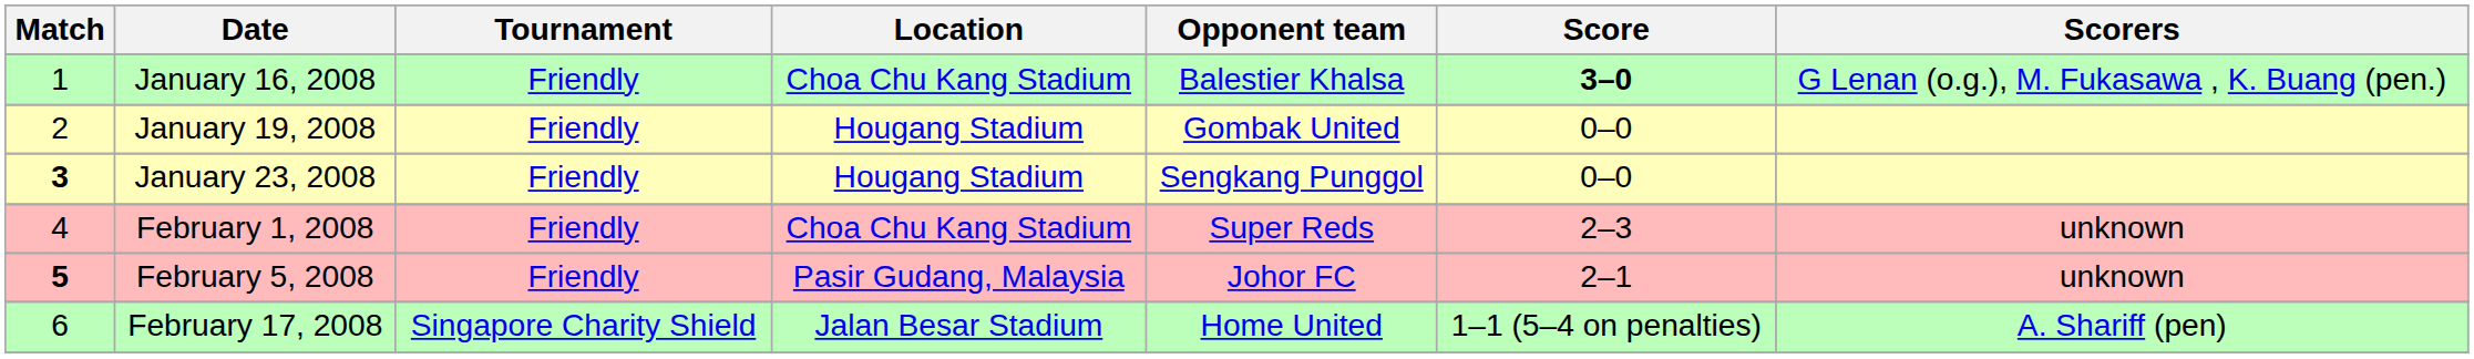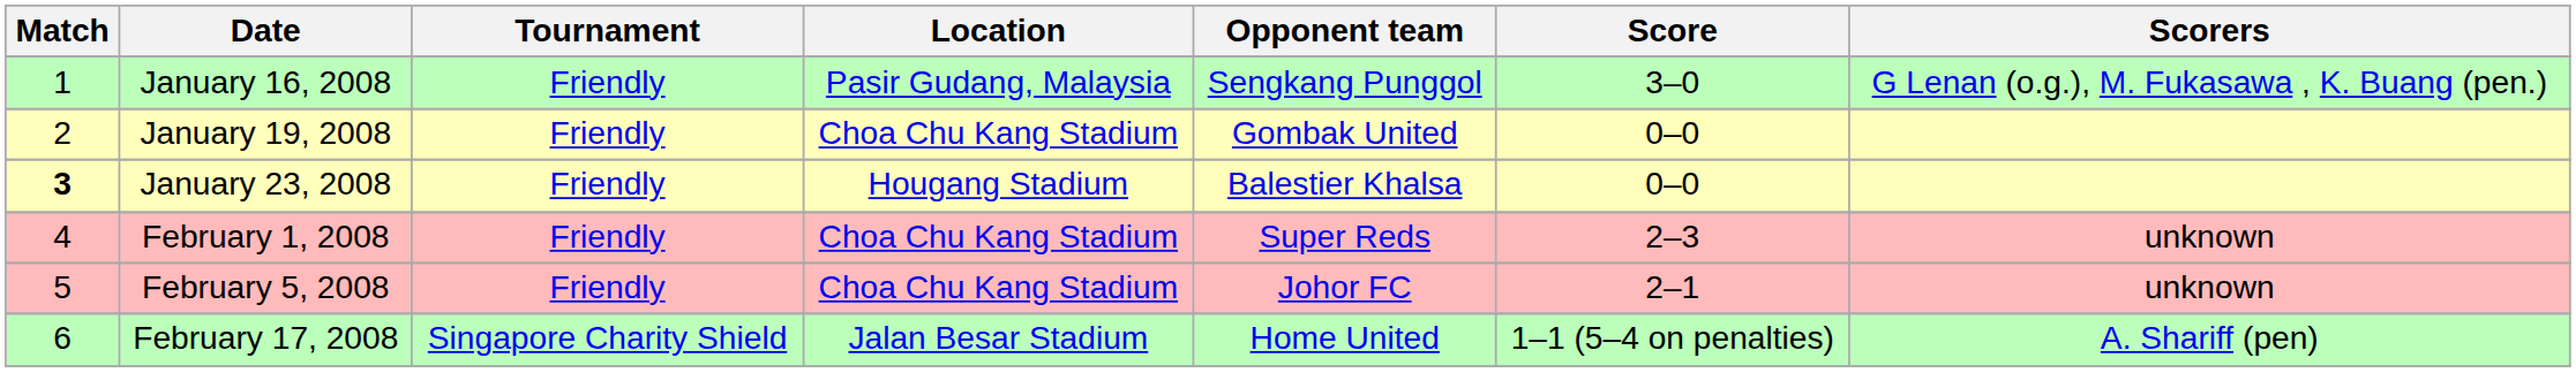 <table class="wikitable" width=100%>
 <tr>
 <th>Match</th>
 <th>Date</th>
 <th>Tournament</th>
 <th>Location</th>
 <th>Opponent team</th>
 <th>Score</th>
 <th>Scorers</th>
 </tr>
 <tr>
 </tr>
 <tr bgcolor="#bbffbb">
 <td style="text-align: center">1</td>
 <td style="text-align: center">January 16, 2008</td>
 <td style="text-align: center"><a href='#'>Friendly</a></td>
-<td style="text-align: center"><a href='#'>Choa Chu Kang Stadium</a></td>
-<td style="text-align: center"><a href='#'>Balestier Khalsa</a></td>
-<td style="text-align: center"><strong>3–0</strong></td>
+<td style="text-align: center"><a href='#'>Pasir Gudang, Malaysia</a></td>
+<td style="text-align: center"><a href='#'>Sengkang Punggol</a></td>
+<td style="text-align: center">3–0</td>
 <td style="text-align: center"><a href='#'>G Lenan</a>  (o.g.), <a href='#'>M. Fukasawa</a> , <a href='#'>K. Buang</a>  (pen.)</td>
 </tr>
 <tr>
 </tr>
 <tr bgcolor="#ffffbb">
 <td style="text-align: center">2</td>
 <td style="text-align: center">January 19, 2008</td>
 <td style="text-align: center"><a href='#'>Friendly</a></td>
-<td style="text-align: center"><a href='#'>Hougang Stadium</a></td>
+<td style="text-align: center"><a href='#'>Choa Chu Kang Stadium</a></td>
 <td style="text-align: center"><a href='#'>Gombak United</a></td>
 <td style="text-align: center">0–0</td>
 <td style="text-align: center"></td>
 </tr>
 <tr>
 </tr>
 <tr bgcolor="#ffffbb">
 <td style="text-align: center"><strong>3</strong></td>
 <td style="text-align: center">January 23, 2008</td>
 <td style="text-align: center"><a href='#'>Friendly</a></td>
 <td style="text-align: center"><a href='#'>Hougang Stadium</a></td>
-<td style="text-align: center"><a href='#'>Sengkang Punggol</a></td>
+<td style="text-align: center"><a href='#'>Balestier Khalsa</a></td>
 <td style="text-align: center">0–0</td>
 <td style="text-align: center"></td>
 </tr>
 <tr>
 </tr>
 <tr bgcolor="#ffbbbb">
 <td style="text-align: center">4</td>
 <td style="text-align: center">February 1, 2008</td>
 <td style="text-align: center"><a href='#'>Friendly</a></td>
 <td style="text-align: center"><a href='#'>Choa Chu Kang Stadium</a></td>
 <td style="text-align: center"><a href='#'>Super Reds</a></td>
 <td style="text-align: center">2–3</td>
 <td style="text-align: center">unknown</td>
 </tr>
 <tr>
 </tr>
 <tr bgcolor="#ffbbbb">
-<td style="text-align: center"><strong>5</strong></td>
+<td style="text-align: center">5</td>
 <td style="text-align: center">February 5, 2008</td>
 <td style="text-align: center"><a href='#'>Friendly</a></td>
-<td style="text-align: center"><a href='#'>Pasir Gudang, Malaysia</a></td>
+<td style="text-align: center"><a href='#'>Choa Chu Kang Stadium</a></td>
 <td style="text-align: center"><a href='#'>Johor FC</a></td>
 <td style="text-align: center">2–1</td>
 <td style="text-align: center">unknown</td>
 </tr>
 <tr>
 </tr>
 <tr bgcolor="#bbffbb">
 <td style="text-align: center">6</td>
 <td style="text-align: center">February 17, 2008</td>
 <td style="text-align: center"><a href='#'>Singapore Charity Shield</a></td>
 <td style="text-align: center"><a href='#'>Jalan Besar Stadium</a></td>
 <td style="text-align: center"><a href='#'>Home United</a></td>
 <td style="text-align: center">1–1 (5–4 on penalties)</td>
 <td style="text-align: center"><a href='#'>A. Shariff</a>  (pen)</td>
 </tr>
 <tr>
 </tr>
 </table>
